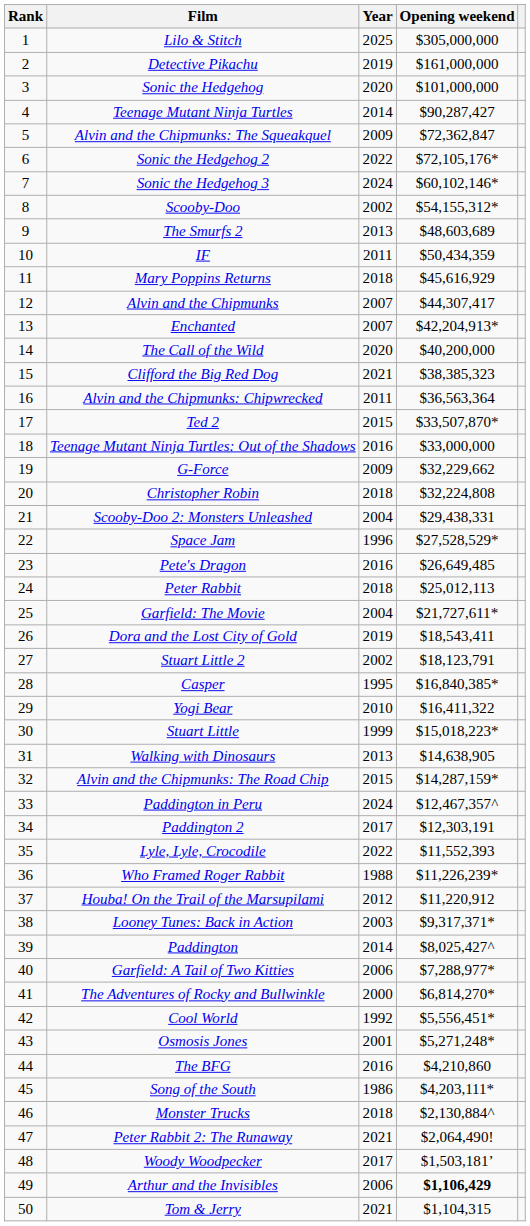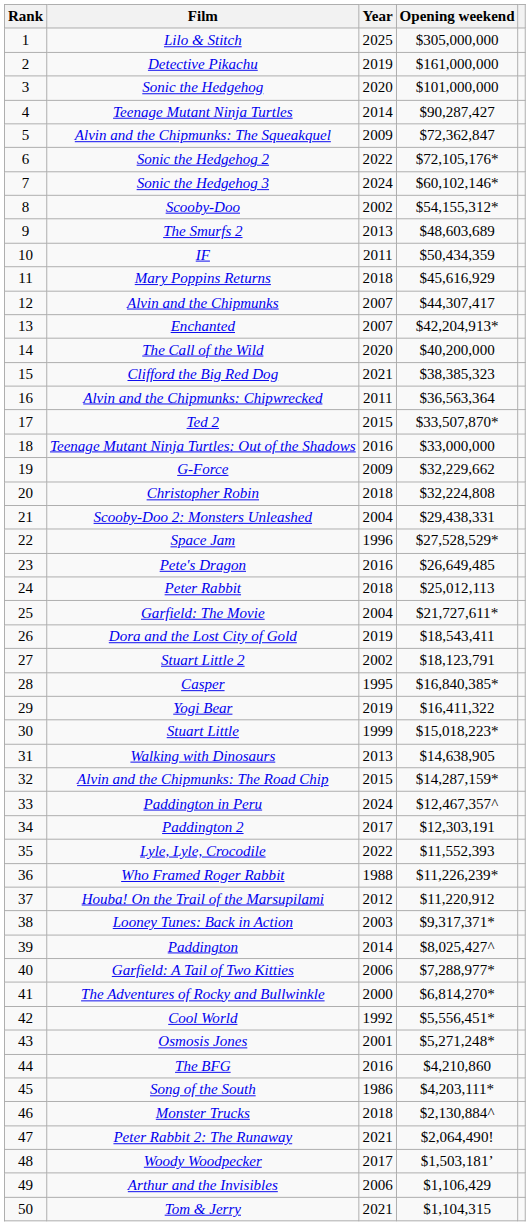 <table class="wikitable sortable" style="text-align:center">
 <tr>
 <th>Rank</th>
 <th>Film</th>
 <th>Year</th>
 <th>Opening weekend</th>
 <th class="unsortable"></th>
 </tr>
 <tr>
 <td>1</td>
 <td><em><a href='#'>Lilo & Stitch</a></em></td>
 <td>2025</td>
 <td>$305,000,000</td>
 <td></td>
 </tr>
 <tr>
 <td>2</td>
 <td><em><a href='#'>Detective Pikachu</a></em></td>
 <td>2019</td>
 <td>$161,000,000</td>
 <td></td>
 </tr>
 <tr>
 <td>3</td>
 <td><em><a href='#'>Sonic the Hedgehog</a></em></td>
 <td>2020</td>
 <td>$101,000,000</td>
 <td></td>
 </tr>
 <tr>
 <td>4</td>
 <td><em><a href='#'>Teenage Mutant Ninja Turtles</a></em></td>
 <td>2014</td>
 <td>$90,287,427</td>
 <td></td>
 </tr>
 <tr>
 <td>5</td>
 <td><em><a href='#'>Alvin and the Chipmunks: The Squeakquel</a></em></td>
 <td>2009</td>
 <td>$72,362,847</td>
 <td></td>
 </tr>
 <tr>
 <td>6</td>
 <td><a href='#'><em>Sonic the Hedgehog 2</em></a></td>
 <td>2022</td>
 <td>$72,105,176*</td>
 <td></td>
 </tr>
 <tr>
 <td>7</td>
 <td><a href='#'><em>Sonic the Hedgehog 3</em></a></td>
 <td>2024</td>
 <td>$60,102,146*</td>
 <td></td>
 </tr>
 <tr>
 <td>8</td>
 <td><em><a href='#'>Scooby-Doo</a></em></td>
 <td>2002</td>
 <td>$54,155,312*</td>
 <td></td>
 </tr>
 <tr>
 <td>9</td>
 <td><em><a href='#'>The Smurfs 2</a></em></td>
 <td>2013</td>
 <td>$48,603,689</td>
 <td></td>
 </tr>
 <tr>
 <td>10</td>
 <td><em><a href='#'>IF</a></em></td>
 <td>2011</td>
 <td>$50,434,359</td>
 <td></td>
 </tr>
 <tr>
 <td>11</td>
 <td><em><a href='#'>Mary Poppins Returns</a></em></td>
 <td>2018</td>
 <td>$45,616,929</td>
 <td></td>
 </tr>
 <tr>
 <td>12</td>
 <td><em><a href='#'>Alvin and the Chipmunks</a></em></td>
 <td>2007</td>
 <td>$44,307,417</td>
 <td></td>
 </tr>
 <tr>
 <td>13</td>
 <td><em><a href='#'>Enchanted</a></em></td>
 <td>2007</td>
 <td>$42,204,913*</td>
 <td></td>
 </tr>
 <tr>
 <td>14</td>
 <td><em><a href='#'>The Call of the Wild</a></em></td>
 <td>2020</td>
 <td>$40,200,000</td>
 <td></td>
 </tr>
 <tr>
 <td>15</td>
 <td><em><a href='#'>Clifford the Big Red Dog</a></em></td>
 <td>2021</td>
 <td>$38,385,323</td>
 <td></td>
 </tr>
 <tr>
 <td>16</td>
 <td><em><a href='#'>Alvin and the Chipmunks: Chipwrecked</a></em></td>
 <td>2011</td>
 <td>$36,563,364</td>
 <td></td>
 </tr>
 <tr>
 <td>17</td>
 <td><em><a href='#'>Ted 2</a></em></td>
 <td>2015</td>
 <td>$33,507,870*</td>
 <td></td>
 </tr>
 <tr>
 <td>18</td>
 <td><em><a href='#'>Teenage Mutant Ninja Turtles: Out of the Shadows</a></em></td>
 <td>2016</td>
 <td>$33,000,000</td>
 <td></td>
 </tr>
 <tr>
 <td>19</td>
 <td><em><a href='#'>G-Force</a></em></td>
 <td>2009</td>
 <td>$32,229,662</td>
 <td></td>
 </tr>
 <tr>
 <td>20</td>
 <td><em><a href='#'>Christopher Robin</a></em></td>
 <td>2018</td>
 <td>$32,224,808</td>
 <td></td>
 </tr>
 <tr>
 <td>21</td>
 <td><em><a href='#'>Scooby-Doo 2: Monsters Unleashed</a></em></td>
 <td>2004</td>
 <td>$29,438,331</td>
 <td></td>
 </tr>
 <tr>
 <td>22</td>
 <td><em><a href='#'>Space Jam</a></em></td>
 <td>1996</td>
 <td>$27,528,529*</td>
 <td></td>
 </tr>
 <tr>
 <td>23</td>
 <td><em><a href='#'>Pete's Dragon</a></em></td>
 <td>2016</td>
 <td>$26,649,485</td>
 <td></td>
 </tr>
 <tr>
 <td>24</td>
 <td><em><a href='#'>Peter Rabbit</a></em></td>
 <td>2018</td>
 <td>$25,012,113</td>
 <td></td>
 </tr>
 <tr>
 <td>25</td>
 <td><em><a href='#'>Garfield: The Movie</a></em></td>
 <td>2004</td>
 <td>$21,727,611*</td>
 <td></td>
 </tr>
 <tr>
 <td>26</td>
 <td><em><a href='#'>Dora and the Lost City of Gold</a></em></td>
 <td>2019</td>
 <td>$18,543,411</td>
 <td></td>
 </tr>
 <tr>
 <td>27</td>
 <td><em><a href='#'>Stuart Little 2</a></em></td>
 <td>2002</td>
 <td>$18,123,791</td>
 <td></td>
 </tr>
 <tr>
 <td>28</td>
 <td><em><a href='#'>Casper</a></em></td>
 <td>1995</td>
 <td>$16,840,385*</td>
 <td></td>
 </tr>
 <tr>
 <td>29</td>
 <td><em><a href='#'>Yogi Bear</a></em></td>
-<td>2010</td>
+<td>2019</td>
 <td>$16,411,322</td>
 <td></td>
 </tr>
 <tr>
 <td>30</td>
 <td><em><a href='#'>Stuart Little</a></em></td>
 <td>1999</td>
 <td>$15,018,223*</td>
 <td></td>
 </tr>
 <tr>
 <td>31</td>
 <td><em><a href='#'>Walking with Dinosaurs</a></em></td>
 <td>2013</td>
 <td>$14,638,905</td>
 <td></td>
 </tr>
 <tr>
 <td>32</td>
 <td><em><a href='#'>Alvin and the Chipmunks: The Road Chip</a></em></td>
 <td>2015</td>
 <td>$14,287,159*</td>
 <td></td>
 </tr>
 <tr>
 <td>33</td>
 <td><em><a href='#'>Paddington in Peru</a></em></td>
 <td>2024</td>
 <td>$12,467,357^</td>
 <td></td>
 </tr>
 <tr>
 <td>34</td>
 <td><em><a href='#'>Paddington 2</a></em></td>
 <td>2017</td>
 <td>$12,303,191</td>
 <td></td>
 </tr>
 <tr>
 <td>35</td>
 <td><em><a href='#'>Lyle, Lyle, Crocodile</a></em></td>
 <td>2022</td>
 <td>$11,552,393</td>
 <td></td>
 </tr>
 <tr>
 <td>36</td>
 <td><em><a href='#'>Who Framed Roger Rabbit</a></em></td>
 <td>1988</td>
 <td>$11,226,239*</td>
 <td></td>
 </tr>
 <tr>
 <td>37</td>
 <td><em><a href='#'>Houba! On the Trail of the Marsupilami</a></em></td>
 <td>2012</td>
 <td>$11,220,912</td>
 <td></td>
 </tr>
 <tr>
 <td>38</td>
 <td><em><a href='#'>Looney Tunes: Back in Action</a></em></td>
 <td>2003</td>
 <td>$9,317,371*</td>
 <td></td>
 </tr>
 <tr>
 <td>39</td>
 <td><em><a href='#'>Paddington</a></em></td>
 <td>2014</td>
 <td>$8,025,427^</td>
 <td></td>
 </tr>
 <tr>
 <td>40</td>
 <td><em><a href='#'>Garfield: A Tail of Two Kitties</a></em></td>
 <td>2006</td>
 <td>$7,288,977*</td>
 <td></td>
 </tr>
 <tr>
 <td>41</td>
 <td><em><a href='#'>The Adventures of Rocky and Bullwinkle</a></em></td>
 <td>2000</td>
 <td>$6,814,270*</td>
 <td></td>
 </tr>
 <tr>
 <td>42</td>
 <td><em><a href='#'>Cool World</a></em></td>
 <td>1992</td>
 <td>$5,556,451*</td>
 <td></td>
 </tr>
 <tr>
 <td>43</td>
 <td><em><a href='#'>Osmosis Jones</a></em></td>
 <td>2001</td>
 <td>$5,271,248*</td>
 <td></td>
 </tr>
 <tr>
 <td>44</td>
 <td><em><a href='#'>The BFG</a></em></td>
 <td>2016</td>
 <td>$4,210,860</td>
 <td></td>
 </tr>
 <tr>
 <td>45</td>
 <td><em><a href='#'>Song of the South</a></em></td>
 <td>1986</td>
 <td>$4,203,111*</td>
 <td></td>
 </tr>
 <tr>
 <td>46</td>
 <td><em><a href='#'>Monster Trucks</a></em></td>
 <td>2018</td>
 <td>$2,130,884^</td>
 <td></td>
 </tr>
 <tr>
 <td>47</td>
 <td><em><a href='#'>Peter Rabbit 2: The Runaway</a></em></td>
 <td>2021</td>
 <td>$2,064,490!</td>
 <td></td>
 </tr>
 <tr>
 <td>48</td>
 <td><em><a href='#'>Woody Woodpecker</a></em></td>
 <td>2017</td>
 <td>$1,503,181’</td>
 <td></td>
 </tr>
 <tr>
 <td>49</td>
 <td><em><a href='#'>Arthur and the Invisibles</a></em></td>
 <td>2006</td>
-<td><strong>$1,106,429</strong></td>
+<td>$1,106,429</td>
 <td></td>
 </tr>
 <tr>
 <td>50</td>
 <td><em><a href='#'>Tom & Jerry</a></em></td>
 <td>2021</td>
 <td>$1,104,315</td>
 <td></td>
 </tr>
 </table>
